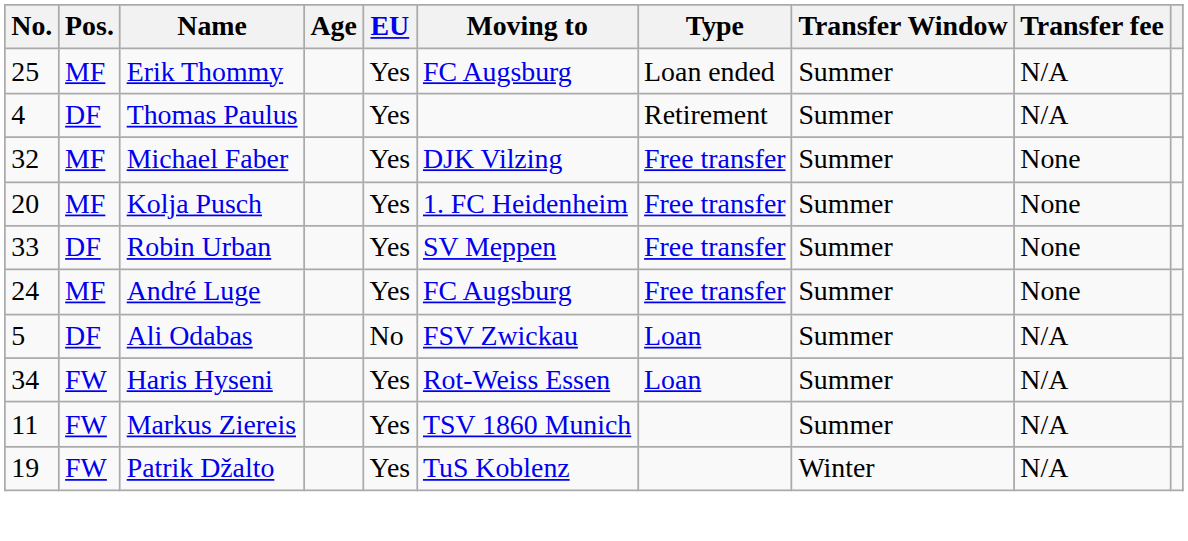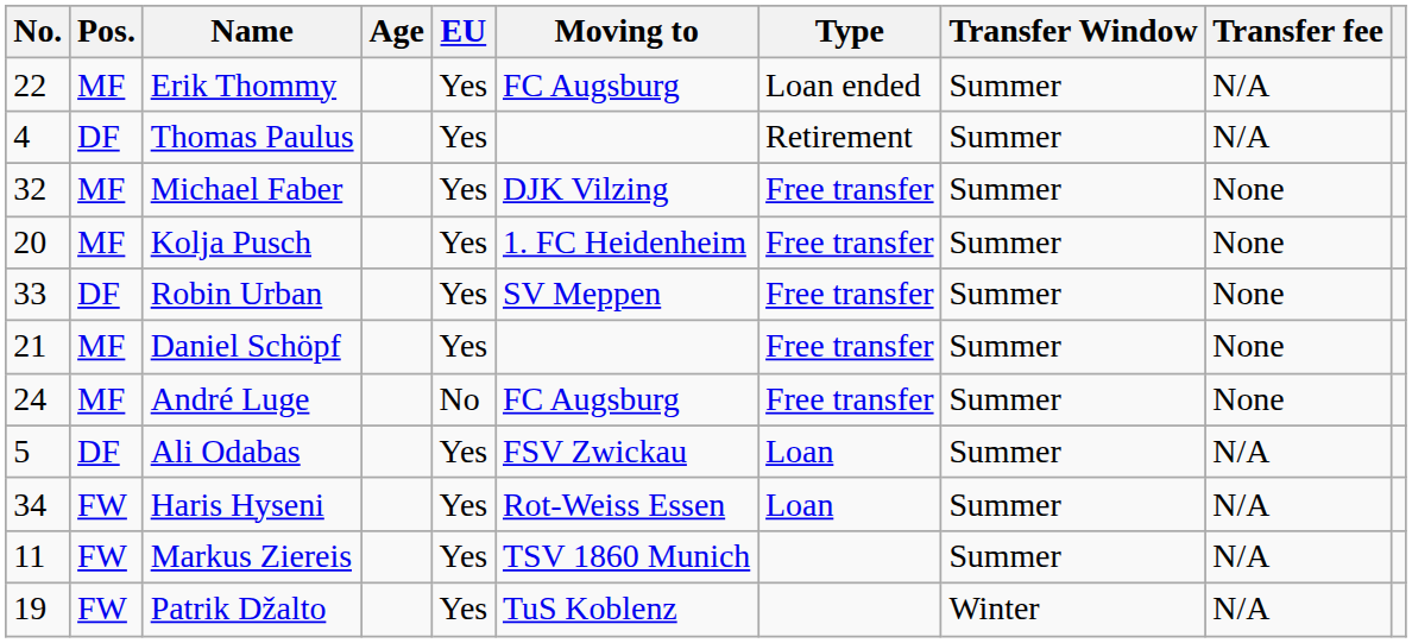 <table class="wikitable">
 <tr>
 <th>No.</th>
 <th>Pos.</th>
 <th>Name</th>
 <th>Age</th>
 <th><a href='#'>EU</a></th>
 <th>Moving to</th>
 <th>Type</th>
 <th>Transfer Window</th>
 <th>Transfer fee</th>
 <th></th>
 </tr>
 <tr>
-<td>25</td>
+<td>22</td>
 <td><a href='#'>MF</a></td>
 <td><a href='#'>Erik Thommy</a></td>
 <td></td>
 <td>Yes</td>
 <td><a href='#'>FC Augsburg</a></td>
 <td>Loan ended</td>
 <td>Summer</td>
 <td>N/A</td>
 <td></td>
 </tr>
 <tr>
 <td>4</td>
 <td><a href='#'>DF</a></td>
 <td><a href='#'>Thomas Paulus</a></td>
 <td></td>
 <td>Yes</td>
 <td></td>
 <td>Retirement</td>
 <td>Summer</td>
 <td>N/A</td>
 <td></td>
 </tr>
 <tr>
 <td>32</td>
 <td><a href='#'>MF</a></td>
 <td><a href='#'>Michael Faber</a></td>
 <td></td>
 <td>Yes</td>
 <td><a href='#'>DJK Vilzing</a></td>
 <td><a href='#'>Free transfer</a></td>
 <td>Summer</td>
 <td>None</td>
 <td></td>
 </tr>
 <tr>
 <td>20</td>
 <td><a href='#'>MF</a></td>
 <td><a href='#'>Kolja Pusch</a></td>
 <td></td>
 <td>Yes</td>
 <td><a href='#'>1. FC Heidenheim</a></td>
 <td><a href='#'>Free transfer</a></td>
 <td>Summer</td>
 <td>None</td>
 <td></td>
 </tr>
 <tr>
 <td>33</td>
 <td><a href='#'>DF</a></td>
 <td><a href='#'>Robin Urban</a></td>
 <td></td>
 <td>Yes</td>
 <td><a href='#'>SV Meppen</a></td>
 <td><a href='#'>Free transfer</a></td>
 <td>Summer</td>
 <td>None</td>
 <td></td>
 </tr>
 <tr>
+<td>21</td>
+<td><a href='#'>MF</a></td>
+<td> <a href='#'>Daniel Schöpf</a></td>
+<td></td>
+<td>Yes</td>
+<td></td>
+<td><a href='#'>Free transfer</a></td>
+<td>Summer</td>
+<td>None</td>
+<td></td>
+</tr>
+<tr>
 <td>24</td>
 <td><a href='#'>MF</a></td>
 <td><a href='#'>André Luge</a></td>
 <td></td>
-<td>Yes</td>
+<td>No</td>
 <td><a href='#'>FC Augsburg</a></td>
 <td><a href='#'>Free transfer</a></td>
 <td>Summer</td>
 <td>None</td>
 <td></td>
 </tr>
 <tr>
 <td>5</td>
 <td><a href='#'>DF</a></td>
 <td> <a href='#'>Ali Odabas</a></td>
 <td></td>
-<td>No</td>
+<td>Yes</td>
 <td><a href='#'>FSV Zwickau</a></td>
 <td><a href='#'>Loan</a></td>
 <td>Summer</td>
 <td>N/A</td>
 <td></td>
 </tr>
 <tr>
 <td>34</td>
 <td><a href='#'>FW</a></td>
 <td><a href='#'>Haris Hyseni</a></td>
 <td></td>
 <td>Yes</td>
 <td><a href='#'>Rot-Weiss Essen</a></td>
 <td><a href='#'>Loan</a></td>
 <td>Summer</td>
 <td>N/A</td>
 <td></td>
 </tr>
 <tr>
 <td>11</td>
 <td><a href='#'>FW</a></td>
 <td><a href='#'>Markus Ziereis</a></td>
 <td></td>
 <td>Yes</td>
 <td><a href='#'>TSV 1860 Munich</a></td>
 <td></td>
 <td>Summer</td>
 <td>N/A</td>
 <td></td>
 </tr>
 <tr>
 <td>19</td>
 <td><a href='#'>FW</a></td>
 <td><a href='#'>Patrik Džalto</a></td>
 <td></td>
 <td>Yes</td>
 <td><a href='#'>TuS Koblenz</a></td>
 <td></td>
 <td>Winter</td>
 <td>N/A</td>
 <td></td>
 </tr>
 </table>
